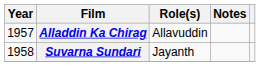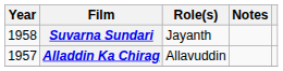 <table class="wikitable sortable plainrowheaders" id="filmography">
 <tr style="background:#ccc; text-align:center;">
 <th scope="col">Year</th>
 <th scope="col">Film</th>
 <th scope="col">Role(s)</th>
 <th scope="col" class="unsortable">Notes</th>
 <th scope="col" class="unsortable"></th>
 </tr>
 <tr>
+<td>1958</td>
+<th scope="row"><em><a href='#'>Suvarna Sundari</a></em></th>
+<td>Jayanth</td>
+<td></td>
+<td style="text-align:center;"></td>
+</tr>
+<tr>
 <td>1957</td>
 <th scope="row"><em><a href='#'>Alladdin Ka Chirag</a></em></th>
 <td>Allavuddin</td>
 <td></td>
 <td style="text-align:center;"></td>
 </tr>
 <tr>
-<td>1958</td>
-<th scope="row"><em><a href='#'>Suvarna Sundari</a></em></th>
-<td>Jayanth</td>
-<td></td>
-<td style="text-align:center;"></td>
-</tr>
-<tr>
 </tr>
 </table>
